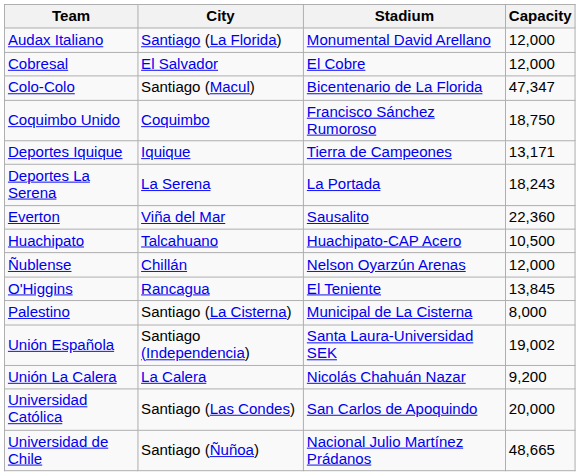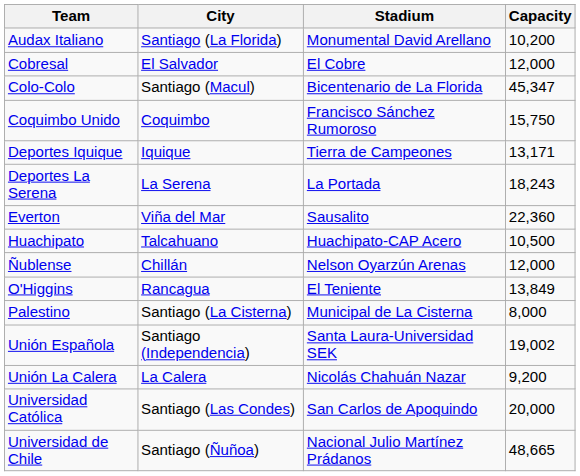 <table class="wikitable sortable">
 <tr>
 <th>Team</th>
 <th>City</th>
 <th>Stadium</th>
 <th>Capacity</th>
 </tr>
 <tr>
 <td><a href='#'>Audax Italiano</a></td>
 <td><a href='#'>Santiago</a> (<a href='#'>La Florida</a>)</td>
 <td><a href='#'>Monumental David Arellano</a></td>
-<td>12,000</td>
+<td>10,200</td>
 </tr>
 <tr>
 <td><a href='#'>Cobresal</a></td>
 <td><a href='#'>El Salvador</a></td>
 <td><a href='#'>El Cobre</a></td>
 <td>12,000</td>
 </tr>
 <tr>
 <td><a href='#'>Colo-Colo</a></td>
 <td>Santiago (<a href='#'>Macul</a>)</td>
 <td><a href='#'>Bicentenario de La Florida</a></td>
-<td>47,347</td>
+<td>45,347</td>
 </tr>
 <tr>
 <td><a href='#'>Coquimbo Unido</a></td>
 <td><a href='#'>Coquimbo</a></td>
 <td><a href='#'>Francisco Sánchez Rumoroso</a></td>
-<td>18,750</td>
+<td>15,750</td>
 </tr>
 <tr>
 <td><a href='#'>Deportes Iquique</a></td>
 <td><a href='#'>Iquique</a></td>
 <td><a href='#'>Tierra de Campeones</a></td>
 <td>13,171</td>
 </tr>
 <tr>
 <td><a href='#'>Deportes La Serena</a></td>
 <td><a href='#'>La Serena</a></td>
 <td><a href='#'>La Portada</a></td>
 <td>18,243</td>
 </tr>
 <tr>
 <td><a href='#'>Everton</a></td>
 <td><a href='#'>Viña del Mar</a></td>
 <td><a href='#'>Sausalito</a></td>
 <td>22,360</td>
 </tr>
 <tr>
 <td><a href='#'>Huachipato</a></td>
 <td><a href='#'>Talcahuano</a></td>
 <td><a href='#'>Huachipato-CAP Acero</a></td>
 <td>10,500</td>
 </tr>
 <tr>
 <td><a href='#'>Ñublense</a></td>
 <td><a href='#'>Chillán</a></td>
 <td><a href='#'>Nelson Oyarzún Arenas</a></td>
 <td>12,000</td>
 </tr>
 <tr>
 <td><a href='#'>O'Higgins</a></td>
 <td><a href='#'>Rancagua</a></td>
 <td><a href='#'>El Teniente</a></td>
-<td>13,845</td>
+<td>13,849</td>
 </tr>
 <tr>
 <td><a href='#'>Palestino</a></td>
 <td>Santiago (<a href='#'>La Cisterna</a>)</td>
 <td><a href='#'>Municipal de La Cisterna</a></td>
 <td>8,000</td>
 </tr>
 <tr>
 <td><a href='#'>Unión Española</a></td>
 <td>Santiago <a href='#'>(Independencia</a>)</td>
 <td><a href='#'>Santa Laura-Universidad SEK</a></td>
 <td>19,002</td>
 </tr>
 <tr>
 <td><a href='#'>Unión La Calera</a></td>
 <td><a href='#'>La Calera</a></td>
 <td><a href='#'>Nicolás Chahuán Nazar</a></td>
 <td>9,200</td>
 </tr>
 <tr>
 <td><a href='#'>Universidad Católica</a></td>
 <td>Santiago (<a href='#'>Las Condes</a>)</td>
 <td><a href='#'>San Carlos de Apoquindo</a></td>
 <td>20,000</td>
 </tr>
 <tr>
 <td><a href='#'>Universidad de Chile</a></td>
 <td>Santiago (<a href='#'>Ñuñoa</a>)</td>
 <td><a href='#'>Nacional Julio Martínez Prádanos</a></td>
 <td>48,665</td>
 </tr>
 </table>
